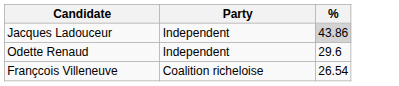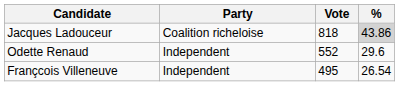 <table class="wikitable">
 <tr>
 <th bgcolor="#DDDDFF" width="200px">Candidate</th>
 <th bgcolor="#DDDDFF" width="200px">Party</th>
+<th bgcolor="#DDDDFF" width="50px">Vote</th>
 <th bgcolor="#DDDDFF" width="30px">%</th>
 </tr>
 <tr>
 <td>Jacques Ladouceur</td>
-<td>Independent</td>
+<td>Coalition richeloise</td>
+<td>818</td>
 <td style="background: lightgrey;">43.86</td>
 </tr>
 <tr>
 <td>Odette Renaud</td>
 <td>Independent</td>
+<td>552</td>
 <td>29.6</td>
 </tr>
 <tr>
 <td>Françcois Villeneuve</td>
-<td>Coalition richeloise</td>
+<td>Independent</td>
+<td>495</td>
 <td>26.54</td>
 </tr>
 </table>
